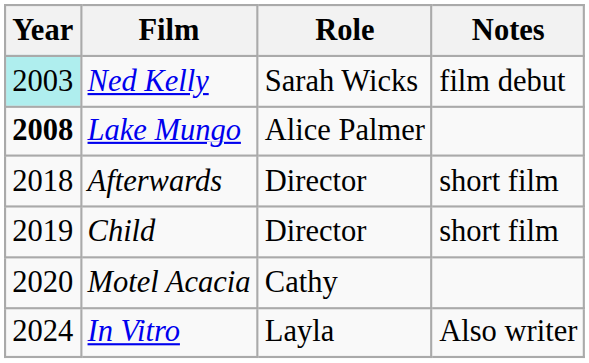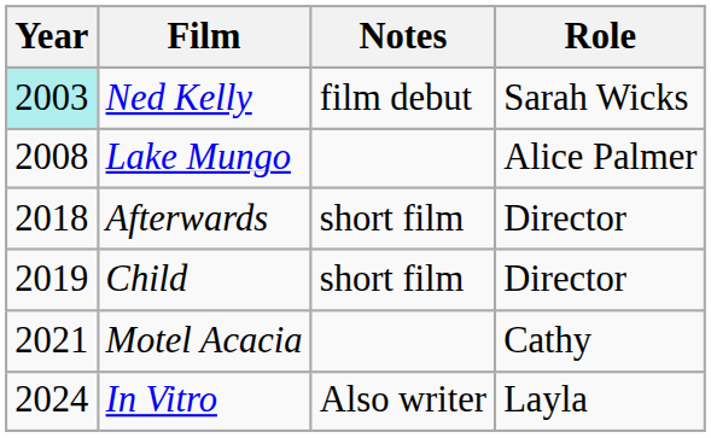 <table class="wikitable" style="font-size: 90%;">
 <tr>
 <th>Year</th>
 <th>Film</th>
+<th>Notes</th>
 <th>Role</th>
-<th>Notes</th>
 </tr>
 <tr>
 <td rowspan="1" style="background: paleturquoise;">2003</td>
 <td><em><a href='#'>Ned Kelly</a></em></td>
+<td>film debut</td>
 <td>Sarah Wicks</td>
-<td>film debut</td>
 </tr>
 <tr>
-<td rowspan="1"><strong>2008</strong></td>
+<td rowspan="1">2008</td>
 <td><em><a href='#'>Lake Mungo</a></em></td>
+<td></td>
 <td>Alice Palmer</td>
-<td></td>
 </tr>
 <tr>
 <td>2018</td>
 <td><em>Afterwards</em></td>
+<td>short film</td>
 <td>Director</td>
-<td>short film</td>
 </tr>
 <tr>
 <td>2019</td>
 <td><em>Child</em></td>
+<td>short film</td>
 <td>Director</td>
-<td>short film</td>
 </tr>
 <tr>
-<td>2020</td>
+<td>2021</td>
 <td><em>Motel Acacia</em></td>
+<td></td>
 <td>Cathy</td>
-<td></td>
 </tr>
 <tr>
 <td>2024</td>
 <td><em><a href='#'> In Vitro</a></em></td>
+<td>Also writer</td>
 <td>Layla</td>
-<td>Also writer</td>
 </tr>
 </table>
